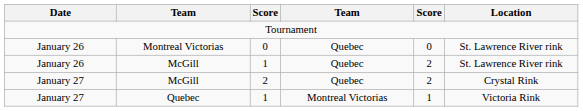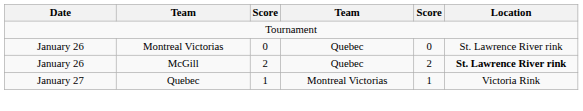 <table class="wikitable">
 <tr>
 <th style="width:10em">Date</th>
 <th style="width:12em">Team</th>
 <th>Score</th>
 <th style="width:12em">Team</th>
 <th>Score</th>
 <th style="width:12em">Location</th>
 </tr>
 <tr style="text-align:center;">
 <td colspan="6">Tournament</td>
 </tr>
 <tr style="text-align:center;">
 <td>January 26</td>
 <td>Montreal Victorias</td>
 <td>0</td>
 <td>Quebec</td>
 <td>0</td>
 <td>St. Lawrence River rink</td>
 </tr>
 <tr style="text-align:center;">
 <td>January 26</td>
 <td>McGill</td>
-<td>1</td>
-<td>Quebec</td>
-<td>2</td>
-<td>St. Lawrence River rink</td>
-</tr>
-<tr style="text-align:center;">
-<td>January 27</td>
-<td>McGill</td>
 <td>2</td>
 <td>Quebec</td>
 <td>2</td>
-<td>Crystal Rink</td>
+<td><strong>St. Lawrence River rink</strong></td>
 </tr>
 <tr style="text-align:center;">
 <td>January 27</td>
 <td>Quebec</td>
 <td>1</td>
 <td>Montreal Victorias</td>
 <td>1</td>
 <td>Victoria Rink</td>
 </tr>
 </table>
